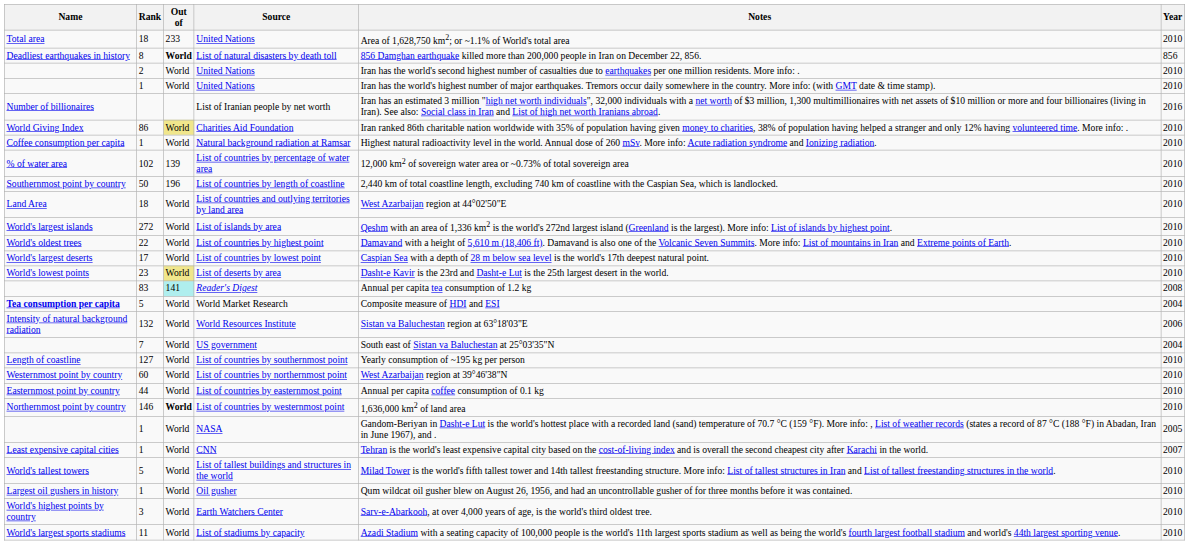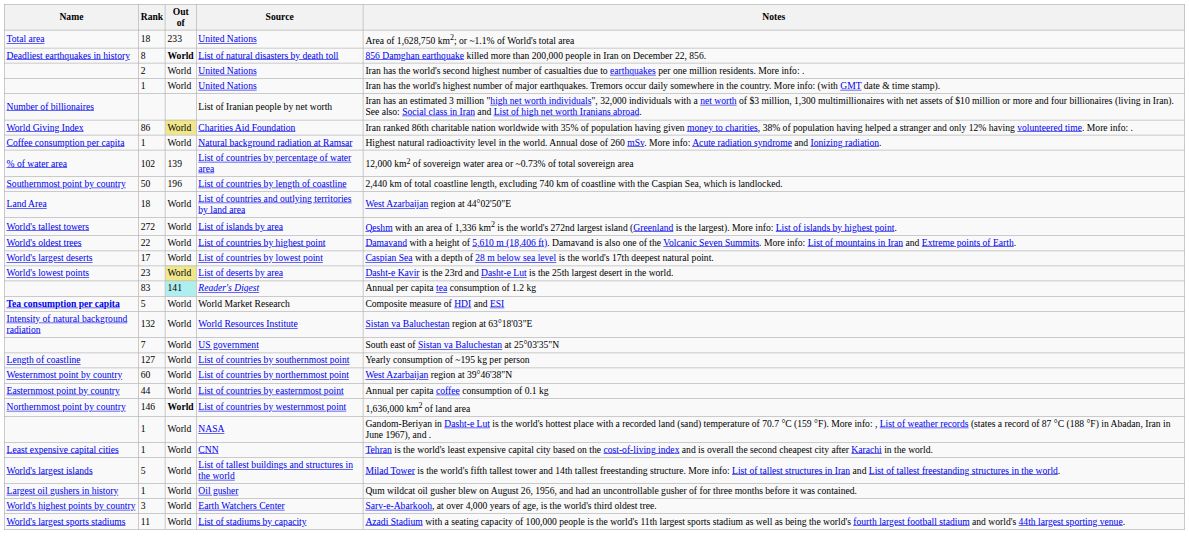 <table class="wikitable sortable" style="text-align:left">
 <tr>
 <th>Name</th>
 <th>Rank</th>
 <th>Out of</th>
 <th>Source</th>
 <th>Notes</th>
-<th>Year</th>
 </tr>
 <tr>
 <td><a href='#'>Total area</a></td>
 <td>18</td>
 <td>233</td>
 <td><a href='#'>United Nations</a></td>
 <td>Area of 1,628,750 km<sup>2</sup>; or ~1.1% of World's total area</td>
-<td>2010</td>
 </tr>
 <tr>
 <td><a href='#'>Deadliest earthquakes in history</a></td>
 <td>8</td>
 <td><strong>World</strong></td>
 <td><a href='#'>List of natural disasters by death toll</a></td>
 <td><a href='#'>856 Damghan earthquake</a> killed more than 200,000 people in Iran on December 22, 856.</td>
-<td>856</td>
 </tr>
 <tr>
 <td></td>
 <td>2</td>
 <td>World</td>
 <td><a href='#'>United Nations</a></td>
 <td>Iran has the world's second highest number of casualties due to <a href='#'>earthquakes</a> per one million residents. More info: .</td>
-<td>2010</td>
 </tr>
 <tr>
 <td></td>
 <td>1</td>
 <td>World</td>
 <td><a href='#'>United Nations</a></td>
 <td>Iran has the world's highest number of major earthquakes. Tremors occur daily somewhere in the country. More info:  (with <a href='#'>GMT</a> date & time stamp).</td>
-<td>2010</td>
 </tr>
 <tr>
 <td><a href='#'>Number of billionaires</a></td>
 <td></td>
 <td></td>
 <td>List of Iranian people by net worth</td>
 <td>Iran has an estimated 3 million "<a href='#'>high net worth individuals</a>", 32,000 individuals with a <a href='#'>net worth</a> of $3 million, 1,300 multimillionaires with net assets of $10 million or more and four billionaires (living in Iran). See also: <a href='#'>Social class in Iran</a> and <a href='#'>List of high net worth Iranians abroad</a>.</td>
-<td>2016</td>
 </tr>
 <tr>
 <td><a href='#'>World Giving Index</a></td>
 <td>86</td>
 <td style="background: khaki;">World</td>
 <td><a href='#'>Charities Aid Foundation</a></td>
 <td>Iran ranked 86th charitable nation worldwide with 35% of population having given <a href='#'>money to charities</a>, 38% of population having helped a stranger and only 12% having <a href='#'>volunteered time</a>. More info: .</td>
-<td>2010</td>
 </tr>
 <tr>
 <td><a href='#'>Coffee consumption per capita</a></td>
 <td>1</td>
 <td>World</td>
 <td><a href='#'>Natural background radiation at Ramsar</a></td>
 <td>Highest natural radioactivity level in the world. Annual dose of 260 <a href='#'>mSv</a>. More info: <a href='#'>Acute radiation syndrome</a> and <a href='#'>Ionizing radiation</a>.</td>
-<td>2010</td>
 </tr>
 <tr>
 <td><a href='#'>% of water area</a></td>
 <td>102</td>
 <td>139</td>
 <td><a href='#'>List of countries by percentage of water area</a></td>
 <td>12,000 km<sup>2</sup> of sovereign water area or ~0.73% of total sovereign area</td>
-<td>2010</td>
 </tr>
 <tr>
 <td><a href='#'>Southernmost point by country</a></td>
 <td>50</td>
 <td>196</td>
 <td><a href='#'>List of countries by length of coastline</a></td>
 <td>2,440 km of total coastline length, excluding 740 km of coastline with the Caspian Sea, which is landlocked.</td>
-<td>2010</td>
 </tr>
 <tr>
 <td><a href='#'>Land Area</a></td>
 <td>18</td>
 <td>World</td>
 <td><a href='#'>List of countries and outlying territories by land area</a></td>
 <td><a href='#'>West Azarbaijan</a> region at 44°02'50"E</td>
-<td>2010</td>
 </tr>
 <tr>
-<td><a href='#'>World's largest islands</a></td>
+<td><a href='#'>World's tallest towers</a></td>
 <td>272</td>
 <td>World</td>
 <td><a href='#'>List of islands by area</a></td>
 <td><a href='#'>Qeshm</a> with an area of 1,336 km<sup>2</sup> is the world's 272nd largest island (<a href='#'>Greenland</a> is the largest). More info: <a href='#'>List of islands by highest point</a>.</td>
-<td>2010</td>
 </tr>
 <tr>
 <td><a href='#'>World's oldest trees</a></td>
 <td>22</td>
 <td>World</td>
 <td><a href='#'>List of countries by highest point</a></td>
 <td><a href='#'>Damavand</a> with a height of <a href='#'>5,610 m (18,406 ft)</a>. Damavand is also one of the <a href='#'>Volcanic Seven Summits</a>. More info: <a href='#'>List of mountains in Iran</a> and <a href='#'>Extreme points of Earth</a>.</td>
-<td>2010</td>
 </tr>
 <tr>
 <td><a href='#'>World's largest deserts</a></td>
 <td>17</td>
 <td>World</td>
 <td><a href='#'>List of countries by lowest point</a></td>
 <td><a href='#'>Caspian Sea</a> with a depth of <a href='#'>28 m below sea level</a> is the world's 17th deepest natural point.</td>
-<td>2010</td>
 </tr>
 <tr>
 <td><a href='#'>World's lowest points</a></td>
 <td>23</td>
 <td style="background: khaki;">World</td>
 <td><a href='#'>List of deserts by area</a></td>
 <td><a href='#'>Dasht-e Kavir</a> is the 23rd and <a href='#'>Dasht-e Lut</a> is the 25th largest desert in the world.</td>
-<td>2010</td>
 </tr>
 <tr>
 <td></td>
 <td>83</td>
 <td style="background: paleturquoise;">141</td>
 <td><em><a href='#'>Reader's Digest</a></em></td>
 <td>Annual per capita <a href='#'>tea</a> consumption of 1.2 kg</td>
-<td>2008</td>
 </tr>
 <tr>
 <td><strong><a href='#'>Tea consumption per capita</a></strong></td>
 <td>5</td>
 <td>World</td>
 <td>World Market Research</td>
 <td>Composite measure of <a href='#'>HDI</a> and <a href='#'>ESI</a></td>
-<td>2004</td>
 </tr>
 <tr>
 <td><a href='#'>Intensity of natural background radiation</a></td>
 <td>132</td>
 <td>World</td>
 <td><a href='#'>World Resources Institute</a></td>
 <td><a href='#'>Sistan va Baluchestan</a> region at 63°18'03"E</td>
-<td>2006</td>
 </tr>
 <tr>
 <td></td>
 <td>7</td>
 <td>World</td>
 <td><a href='#'>US government</a></td>
 <td>South east of <a href='#'>Sistan va Baluchestan</a> at 25°03'35"N</td>
-<td>2004</td>
 </tr>
 <tr>
 <td><a href='#'>Length of coastline</a></td>
 <td>127</td>
 <td>World</td>
 <td><a href='#'>List of countries by southernmost point</a></td>
 <td>Yearly consumption of ~195 kg per person</td>
-<td>2010</td>
 </tr>
 <tr>
 <td><a href='#'>Westernmost point by country</a></td>
 <td>60</td>
 <td>World</td>
 <td><a href='#'>List of countries by northernmost point</a></td>
 <td><a href='#'>West Azarbaijan</a> region at 39°46'38"N</td>
-<td>2010</td>
 </tr>
 <tr>
 <td><a href='#'>Easternmost point by country</a></td>
 <td>44</td>
 <td>World</td>
 <td><a href='#'>List of countries by easternmost point</a></td>
 <td>Annual per capita <a href='#'>coffee</a> consumption of 0.1 kg</td>
-<td>2010</td>
 </tr>
 <tr>
 <td><a href='#'>Northernmost point by country</a></td>
 <td>146</td>
 <td><strong>World</strong></td>
 <td><a href='#'>List of countries by westernmost point</a></td>
 <td>1,636,000 km<sup>2</sup> of land area</td>
-<td>2010</td>
 </tr>
 <tr>
 <td></td>
 <td>1</td>
 <td>World</td>
 <td><a href='#'>NASA</a></td>
 <td>Gandom-Beriyan in <a href='#'>Dasht-e Lut</a> is the world's hottest place with a recorded land (sand) temperature of 70.7 °C (159 °F). More info: , <a href='#'>List of weather records</a> (states a record of 87 °C (188 °F) in Abadan, Iran in June 1967), and .</td>
-<td>2005</td>
 </tr>
 <tr>
 <td><a href='#'>Least expensive capital cities</a></td>
 <td>1</td>
 <td>World</td>
 <td><a href='#'>CNN</a></td>
 <td><a href='#'>Tehran</a> is the world's least expensive capital city based on the <a href='#'>cost-of-living index</a> and is overall the second cheapest city after <a href='#'>Karachi</a> in the world. </td>
-<td>2007</td>
 </tr>
 <tr>
-<td><a href='#'>World's tallest towers</a></td>
+<td><a href='#'>World's largest islands</a></td>
 <td>5</td>
 <td>World</td>
 <td><a href='#'>List of tallest buildings and structures in the world</a></td>
 <td><a href='#'>Milad Tower</a> is the world's fifth tallest tower and 14th tallest freestanding structure. More info: <a href='#'>List of tallest structures in Iran</a> and <a href='#'>List of tallest freestanding structures in the world</a>.</td>
-<td>2010</td>
 </tr>
 <tr>
 <td><a href='#'>Largest oil gushers in history</a></td>
 <td>1</td>
 <td>World</td>
 <td><a href='#'>Oil gusher</a></td>
 <td>Qum wildcat oil gusher blew on August 26, 1956, and had an uncontrollable gusher of  for three months before it was contained.</td>
-<td>2010</td>
 </tr>
 <tr>
 <td><a href='#'>World's highest points by country</a></td>
 <td>3</td>
 <td>World</td>
 <td><a href='#'>Earth Watchers Center</a></td>
 <td><a href='#'>Sarv-e-Abarkooh</a>, at over 4,000 years of age, is the world's third oldest tree.</td>
-<td>2010</td>
 </tr>
 <tr>
 <td><a href='#'>World's largest sports stadiums</a></td>
 <td>11</td>
 <td>World</td>
 <td><a href='#'>List of stadiums by capacity</a></td>
 <td><a href='#'>Azadi Stadium</a> with a seating capacity of 100,000 people is the world's 11th largest sports stadium as well as being the world's <a href='#'>fourth largest football stadium</a> and world's <a href='#'>44th largest sporting venue</a>.</td>
-<td>2010</td>
 </tr>
 </table>
